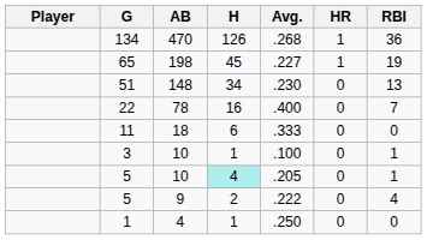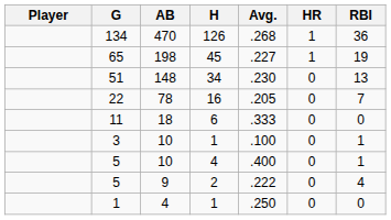 <table class="wikitable sortable">
 <tr>
 <th bgcolor="#DDDDFF" width="16%">Player</th>
 <th bgcolor="#DDDDFF" width="9%">G</th>
 <th bgcolor="#DDDDFF" width="9%">AB</th>
 <th bgcolor="#DDDDFF" width="9%">H</th>
 <th bgcolor="#DDDDFF" width="9%">Avg.</th>
 <th bgcolor="#DDDDFF" width="9%">HR</th>
 <th bgcolor="#DDDDFF" width="9%">RBI</th>
 </tr>
 <tr align="center">
 <td></td>
 <td>134</td>
 <td>470</td>
 <td>126</td>
 <td>.268</td>
 <td>1</td>
 <td>36</td>
 </tr>
 <tr align="center">
 <td></td>
 <td>65</td>
 <td>198</td>
 <td>45</td>
 <td>.227</td>
 <td>1</td>
 <td>19</td>
 </tr>
 <tr align="center">
 <td></td>
 <td>51</td>
 <td>148</td>
 <td>34</td>
 <td>.230</td>
 <td>0</td>
 <td>13</td>
 </tr>
 <tr align="center">
 <td></td>
 <td>22</td>
 <td>78</td>
 <td>16</td>
-<td>.400</td>
+<td>.205</td>
 <td>0</td>
 <td>7</td>
 </tr>
 <tr align="center">
 <td></td>
 <td>11</td>
 <td>18</td>
 <td>6</td>
 <td>.333</td>
 <td>0</td>
 <td>0</td>
 </tr>
 <tr align="center">
 <td></td>
 <td>3</td>
 <td>10</td>
 <td>1</td>
 <td>.100</td>
 <td>0</td>
 <td>1</td>
 </tr>
 <tr align="center">
 <td></td>
 <td>5</td>
 <td>10</td>
-<td style="background: paleturquoise;">4</td>
-<td>.205</td>
+<td>4</td>
+<td>.400</td>
 <td>0</td>
 <td>1</td>
 </tr>
 <tr align="center">
 <td></td>
 <td>5</td>
 <td>9</td>
 <td>2</td>
 <td>.222</td>
 <td>0</td>
 <td>4</td>
 </tr>
 <tr align="center">
 <td></td>
 <td>1</td>
 <td>4</td>
 <td>1</td>
 <td>.250</td>
 <td>0</td>
 <td>0</td>
 </tr>
 </table>
